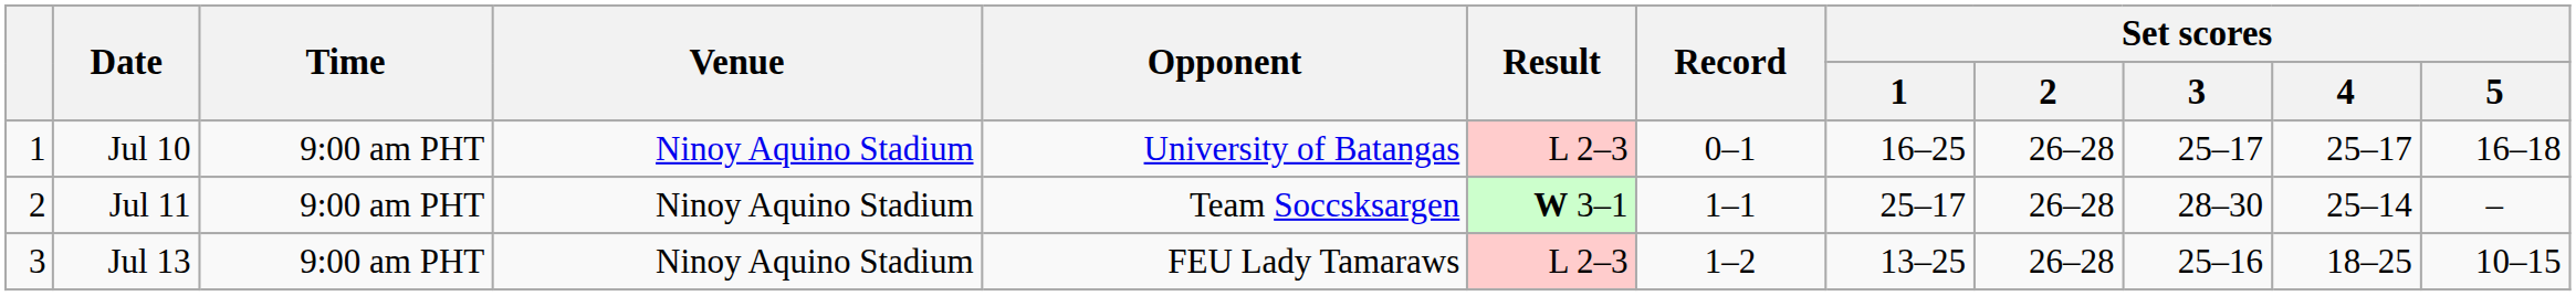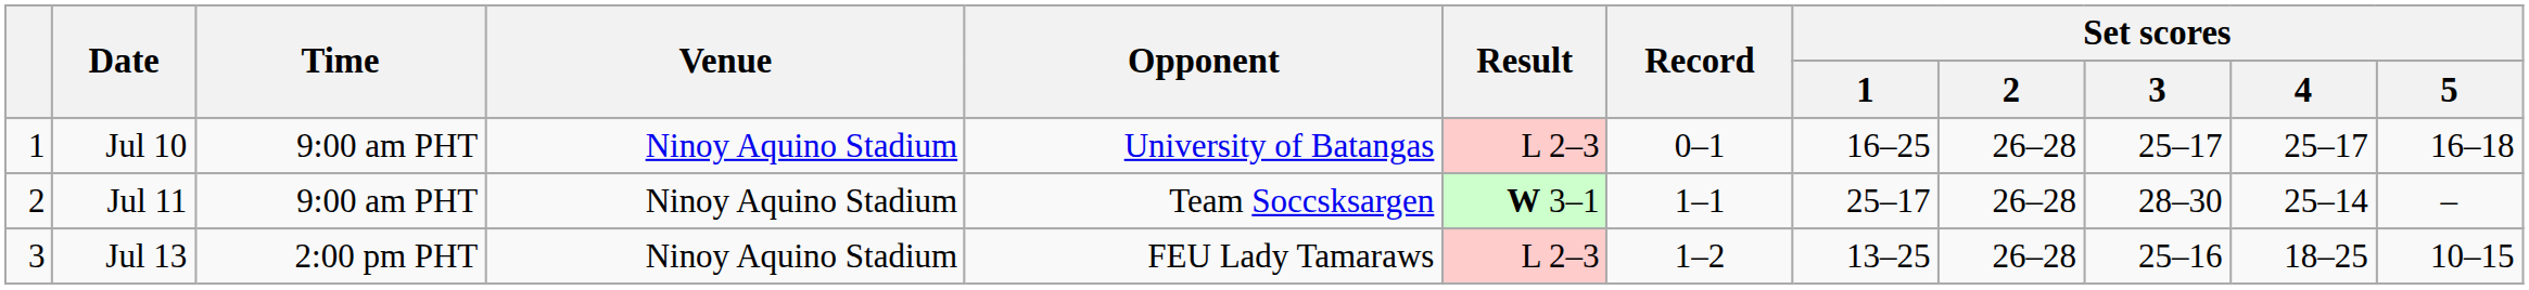 <table class=wikitable width=90%>
 <tr text-align:center>
 <th rowspan=2></th>
 <th rowspan=2>Date</th>
 <th rowspan=2>Time</th>
 <th rowspan=2>Venue</th>
 <th rowspan=2>Opponent</th>
 <th rowspan=2>Result</th>
 <th rowspan=2>Record</th>
 <th colspan=5>Set scores</th>
 </tr>
 <tr>
 <th>1</th>
 <th>2</th>
 <th>3</th>
 <th>4</th>
 <th>5</th>
 </tr>
 <tr align=right style=font-size:95%>
 <td>1</td>
 <td>Jul 10</td>
 <td>9:00 am PHT</td>
 <td><a href='#'>Ninoy Aquino Stadium</a></td>
 <td><a href='#'>University of Batangas</a></td>
 <td bgcolor=#ffcccc>L 2–3</td>
 <td align=center>0–1</td>
 <td>16–25</td>
 <td>26–28</td>
 <td>25–17</td>
 <td>25–17</td>
 <td>16–18</td>
 </tr>
 <tr align=right style=font-size:95%>
 <td>2</td>
 <td>Jul 11</td>
 <td>9:00 am PHT</td>
 <td>Ninoy Aquino Stadium</td>
 <td>Team <a href='#'>Soccsksargen</a></td>
 <td bgcolor=#ccffcc><strong>W</strong> 3–1</td>
 <td align=center>1–1</td>
 <td>25–17</td>
 <td>26–28</td>
 <td>28–30</td>
 <td>25–14</td>
 <td align=center>–</td>
 </tr>
 <tr align=right style=font-size:95%>
 <td>3</td>
 <td>Jul 13</td>
-<td>9:00 am PHT</td>
+<td>2:00 pm PHT</td>
 <td>Ninoy Aquino Stadium</td>
 <td>FEU Lady Tamaraws</td>
 <td bgcolor=#ffcccc>L 2–3</td>
 <td align=center>1–2</td>
 <td>13–25</td>
 <td>26–28</td>
 <td>25–16</td>
 <td>18–25</td>
 <td>10–15</td>
 </tr>
 </table>
